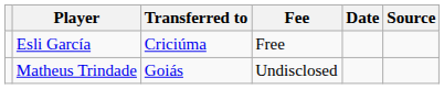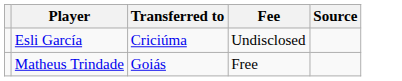 <table class="wikitable plainrowheaders sortable">
 <tr>
 <th></th>
 <th scope="col">Player</th>
 <th>Transferred to</th>
 <th style="width: 80px;">Fee</th>
-<th scope="col">Date</th>
 <th scope="col">Source</th>
 </tr>
 <tr>
 <td align="center"></td>
 <td> <a href='#'>Esli García</a></td>
 <td> <a href='#'>Criciúma</a></td>
-<td>Free</td>
-<td></td>
+<td>Undisclosed</td>
 <td></td>
 </tr>
 <tr>
 <td align="center"></td>
 <td> <a href='#'>Matheus Trindade</a></td>
 <td> <a href='#'>Goiás</a></td>
-<td>Undisclosed</td>
-<td></td>
+<td>Free</td>
 <td></td>
 </tr>
 </table>
